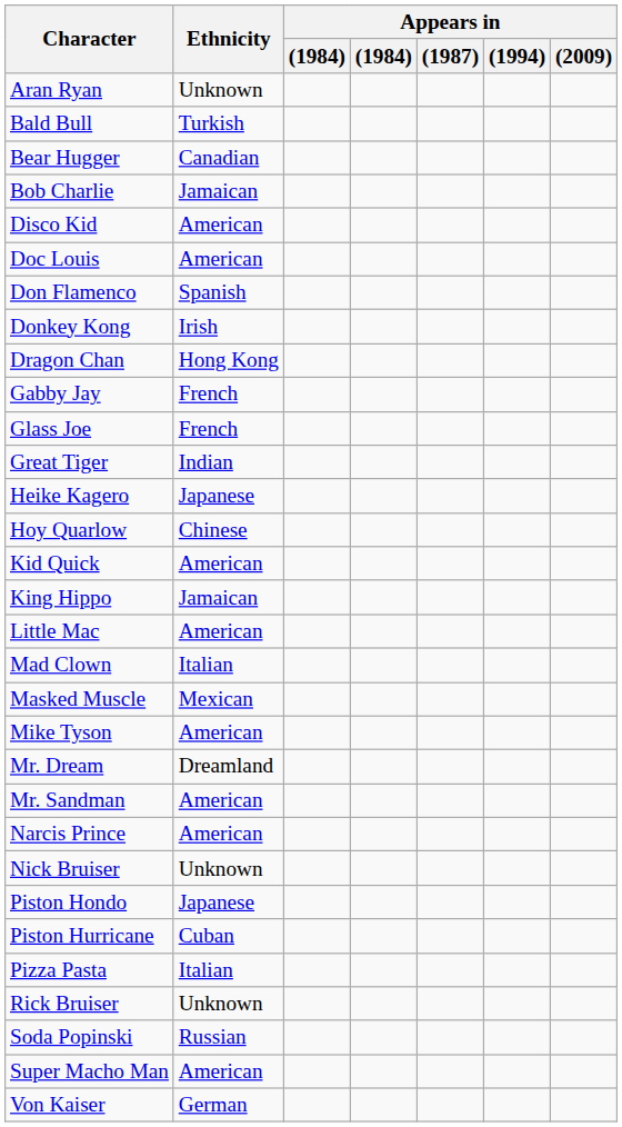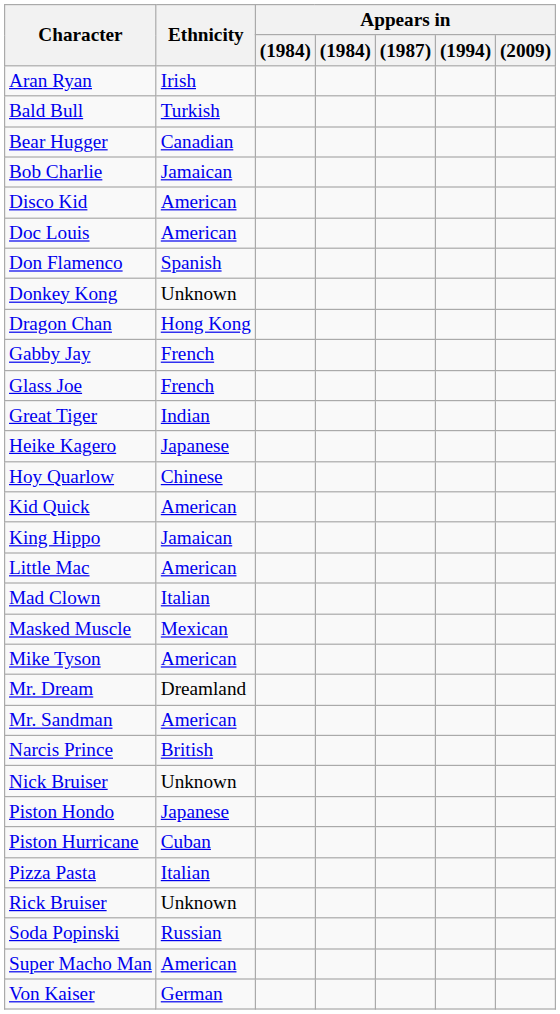 <table class="wikitable sortable">
 <tr>
 <th rowspan="2">Character</th>
 <th rowspan="2">Ethnicity</th>
 <th colspan="10">Appears in</th>
 </tr>
 <tr>
 <th><em></em> (1984)</th>
 <th><em></em> (1984)</th>
 <th><em></em> (1987)</th>
 <th><em></em> (1994)</th>
 <th><em></em> (2009)</th>
 </tr>
 <tr>
 <td><a href='#'>Aran Ryan</a></td>
-<td>Unknown</td>
+<td><a href='#'>Irish</a></td>
 <td></td>
 <td></td>
 <td></td>
 <td></td>
 <td></td>
 </tr>
 <tr>
 <td><a href='#'>Bald Bull</a></td>
 <td><a href='#'>Turkish</a></td>
 <td></td>
 <td></td>
 <td></td>
 <td></td>
 <td></td>
 </tr>
 <tr>
 <td><a href='#'>Bear Hugger</a></td>
 <td><a href='#'>Canadian</a></td>
 <td></td>
 <td></td>
 <td></td>
 <td></td>
 <td></td>
 </tr>
 <tr>
 <td><a href='#'>Bob Charlie</a></td>
 <td><a href='#'>Jamaican</a></td>
 <td></td>
 <td></td>
 <td></td>
 <td></td>
 <td></td>
 </tr>
 <tr>
 <td><a href='#'>Disco Kid</a></td>
 <td><a href='#'>American</a></td>
 <td></td>
 <td></td>
 <td></td>
 <td></td>
 <td></td>
 </tr>
 <tr>
 <td><a href='#'>Doc Louis</a></td>
 <td><a href='#'>American</a></td>
 <td></td>
 <td></td>
 <td></td>
 <td></td>
 <td></td>
 </tr>
 <tr>
 <td><a href='#'>Don Flamenco</a></td>
 <td><a href='#'>Spanish</a></td>
 <td></td>
 <td></td>
 <td></td>
 <td></td>
 <td></td>
 </tr>
 <tr>
 <td><a href='#'>Donkey Kong</a></td>
-<td><a href='#'>Irish</a></td>
+<td>Unknown</td>
 <td></td>
 <td></td>
 <td></td>
 <td></td>
 <td></td>
 </tr>
 <tr>
 <td><a href='#'>Dragon Chan</a></td>
 <td><a href='#'>Hong Kong</a></td>
 <td></td>
 <td></td>
 <td></td>
 <td></td>
 <td></td>
 </tr>
 <tr>
 <td><a href='#'>Gabby Jay</a></td>
 <td><a href='#'>French</a></td>
 <td></td>
 <td></td>
 <td></td>
 <td></td>
 <td></td>
 </tr>
 <tr>
 <td><a href='#'>Glass Joe</a></td>
 <td><a href='#'>French</a></td>
 <td></td>
 <td></td>
 <td></td>
 <td></td>
 <td></td>
 </tr>
 <tr>
 <td><a href='#'>Great Tiger</a></td>
 <td><a href='#'>Indian</a></td>
 <td></td>
 <td></td>
 <td></td>
 <td></td>
 <td></td>
 </tr>
 <tr>
 <td><a href='#'>Heike Kagero</a></td>
 <td><a href='#'>Japanese</a></td>
 <td></td>
 <td></td>
 <td></td>
 <td></td>
 <td></td>
 </tr>
 <tr>
 <td><a href='#'>Hoy Quarlow</a></td>
 <td><a href='#'>Chinese</a></td>
 <td></td>
 <td></td>
 <td></td>
 <td></td>
 <td></td>
 </tr>
 <tr>
 <td><a href='#'>Kid Quick</a></td>
 <td><a href='#'>American</a></td>
 <td></td>
 <td></td>
 <td></td>
 <td></td>
 <td></td>
 </tr>
 <tr>
 <td><a href='#'>King Hippo</a></td>
 <td><a href='#'>Jamaican</a></td>
 <td></td>
 <td></td>
 <td></td>
 <td></td>
 <td></td>
 </tr>
 <tr>
 <td><a href='#'>Little Mac</a></td>
 <td><a href='#'>American</a></td>
 <td></td>
 <td></td>
 <td></td>
 <td></td>
 <td></td>
 </tr>
 <tr>
 <td><a href='#'>Mad Clown</a></td>
 <td><a href='#'>Italian</a></td>
 <td></td>
 <td></td>
 <td></td>
 <td></td>
 <td></td>
 </tr>
 <tr>
 <td><a href='#'>Masked Muscle</a></td>
 <td><a href='#'>Mexican</a></td>
 <td></td>
 <td></td>
 <td></td>
 <td></td>
 <td></td>
 </tr>
 <tr>
 <td><a href='#'>Mike Tyson</a></td>
 <td><a href='#'>American</a></td>
 <td></td>
 <td></td>
 <td></td>
 <td></td>
 <td></td>
 </tr>
 <tr>
 <td><a href='#'>Mr. Dream</a></td>
 <td>Dreamland</td>
 <td></td>
 <td></td>
 <td></td>
 <td></td>
 <td></td>
 </tr>
 <tr>
 <td><a href='#'>Mr. Sandman</a></td>
 <td><a href='#'>American</a></td>
 <td></td>
 <td></td>
 <td></td>
 <td></td>
 <td></td>
 </tr>
 <tr>
 <td><a href='#'>Narcis Prince</a></td>
-<td><a href='#'>American</a></td>
+<td><a href='#'>British</a></td>
 <td></td>
 <td></td>
 <td></td>
 <td></td>
 <td></td>
 </tr>
 <tr>
 <td><a href='#'>Nick Bruiser</a></td>
 <td>Unknown</td>
 <td></td>
 <td></td>
 <td></td>
 <td></td>
 <td></td>
 </tr>
 <tr>
 <td><a href='#'>Piston Hondo</a></td>
 <td><a href='#'>Japanese</a></td>
 <td></td>
 <td></td>
 <td></td>
 <td></td>
 <td></td>
 </tr>
 <tr>
 <td><a href='#'>Piston Hurricane</a></td>
 <td><a href='#'>Cuban</a></td>
 <td></td>
 <td></td>
 <td></td>
 <td></td>
 <td></td>
 </tr>
 <tr>
 <td><a href='#'>Pizza Pasta</a></td>
 <td><a href='#'>Italian</a></td>
 <td></td>
 <td></td>
 <td></td>
 <td></td>
 <td></td>
 </tr>
 <tr>
 <td><a href='#'>Rick Bruiser</a></td>
 <td>Unknown</td>
 <td></td>
 <td></td>
 <td></td>
 <td></td>
 <td></td>
 </tr>
 <tr>
 <td><a href='#'>Soda Popinski</a></td>
 <td><a href='#'>Russian</a></td>
 <td></td>
 <td></td>
 <td></td>
 <td></td>
 <td></td>
 </tr>
 <tr>
 <td><a href='#'>Super Macho Man</a></td>
 <td><a href='#'>American</a></td>
 <td></td>
 <td></td>
 <td></td>
 <td></td>
 <td></td>
 </tr>
 <tr>
 <td><a href='#'>Von Kaiser</a></td>
 <td><a href='#'>German</a></td>
 <td></td>
 <td></td>
 <td></td>
 <td></td>
 <td></td>
 </tr>
 </table>
